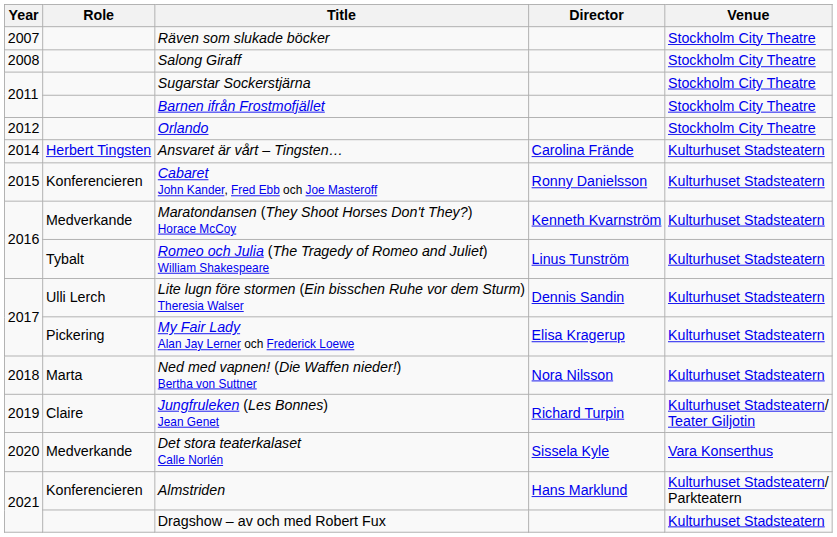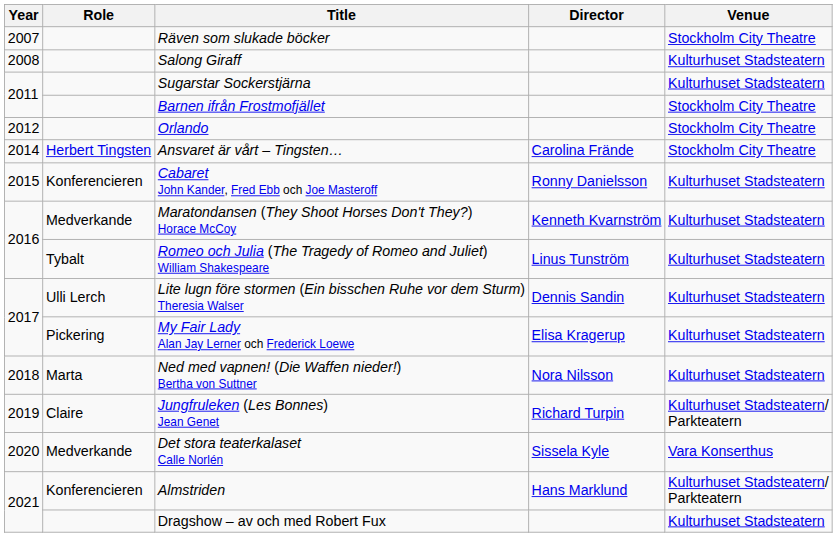 <table class=wikitable>
 <tr>
 <th>Year</th>
 <th>Role</th>
 <th>Title</th>
 <th>Director</th>
 <th>Venue</th>
 </tr>
 <tr>
 <td>2007</td>
 <td></td>
 <td><em>Räven som slukade böcker</em> <br></td>
 <td></td>
 <td><a href='#'>Stockholm City Theatre</a></td>
 </tr>
 <tr>
 <td>2008</td>
 <td></td>
 <td><em>Salong Giraff</em> <br></td>
 <td></td>
-<td><a href='#'>Stockholm City Theatre</a></td>
+<td><a href='#'>Kulturhuset Stadsteatern</a></td>
 </tr>
 <tr>
 <td rowspan=2>2011</td>
 <td></td>
 <td><em>Sugarstar Sockerstjärna</em> <br></td>
 <td></td>
-<td><a href='#'>Stockholm City Theatre</a></td>
+<td><a href='#'>Kulturhuset Stadsteatern</a></td>
 </tr>
 <tr>
 <td></td>
 <td><em><a href='#'>Barnen ifrån Frostmofjället</a></em> <br></td>
 <td></td>
 <td><a href='#'>Stockholm City Theatre</a></td>
 </tr>
 <tr>
 <td>2012</td>
 <td></td>
 <td><em><a href='#'>Orlando</a></em> <br></td>
 <td></td>
 <td><a href='#'>Stockholm City Theatre</a></td>
 </tr>
 <tr>
 <td>2014</td>
 <td><a href='#'>Herbert Tingsten</a></td>
 <td><em>Ansvaret är vårt – Tingsten…</em></td>
 <td><a href='#'>Carolina Frände</a></td>
-<td><a href='#'>Kulturhuset Stadsteatern</a></td>
+<td><a href='#'>Stockholm City Theatre</a></td>
 </tr>
 <tr>
 <td>2015</td>
 <td>Konferencieren</td>
 <td><em><a href='#'>Cabaret</a></em> <br><small> <a href='#'>John Kander</a>, <a href='#'>Fred Ebb</a> och <a href='#'>Joe Masteroff</a></small></td>
 <td><a href='#'>Ronny Danielsson</a></td>
 <td><a href='#'>Kulturhuset Stadsteatern</a></td>
 </tr>
 <tr>
 <td rowspan=2>2016</td>
 <td>Medverkande</td>
 <td><em>Maratondansen</em> (<em>They Shoot Horses Don't They?</em>) <br><small> <a href='#'>Horace McCoy</a></small></td>
 <td><a href='#'>Kenneth Kvarnström</a></td>
 <td><a href='#'>Kulturhuset Stadsteatern</a></td>
 </tr>
 <tr>
 <td>Tybalt</td>
 <td><em><a href='#'>Romeo och Julia</a></em> (<em>The Tragedy of Romeo and Juliet</em>) <br><small> <a href='#'>William Shakespeare</a></small></td>
 <td><a href='#'>Linus Tunström</a></td>
 <td><a href='#'>Kulturhuset Stadsteatern</a></td>
 </tr>
 <tr>
 <td rowspan=2>2017</td>
 <td>Ulli Lerch</td>
 <td><em>Lite lugn före stormen</em> (<em>Ein bisschen Ruhe vor dem Sturm</em>) <br><small><a href='#'>Theresia Walser</a></small></td>
 <td><a href='#'>Dennis Sandin</a></td>
 <td><a href='#'>Kulturhuset Stadsteatern</a></td>
 </tr>
 <tr>
 <td>Pickering</td>
 <td><em><a href='#'>My Fair Lady</a></em> <br><small> <a href='#'>Alan Jay Lerner</a> och <a href='#'>Frederick Loewe</a></small></td>
 <td><a href='#'>Elisa Kragerup</a></td>
 <td><a href='#'>Kulturhuset Stadsteatern</a></td>
 </tr>
 <tr>
 <td>2018</td>
 <td>Marta</td>
 <td><em>Ned med vapnen!</em> (<em>Die Waffen nieder!</em>) <br><small><a href='#'>Bertha von Suttner</a></small></td>
 <td><a href='#'>Nora Nilsson</a></td>
 <td><a href='#'>Kulturhuset Stadsteatern</a></td>
 </tr>
 <tr>
 <td>2019</td>
 <td>Claire</td>
 <td><em><a href='#'>Jungfruleken</a></em> (<em>Les Bonnes</em>) <br><small> <a href='#'>Jean Genet</a></small></td>
 <td><a href='#'>Richard Turpin</a></td>
-<td><a href='#'>Kulturhuset Stadsteatern</a>/<br> <a href='#'>Teater Giljotin</a></td>
+<td><a href='#'>Kulturhuset Stadsteatern</a>/<br>Parkteatern</td>
 </tr>
 <tr>
 <td>2020</td>
 <td>Medverkande</td>
 <td><em>Det stora teaterkalaset</em> <br><small> <a href='#'>Calle Norlén</a></small></td>
 <td><a href='#'>Sissela Kyle</a></td>
 <td><a href='#'>Vara Konserthus</a></td>
 </tr>
 <tr>
 <td rowspan="2">2021</td>
 <td>Konferencieren</td>
 <td><em>Almstriden</em></td>
 <td><a href='#'>Hans Marklund</a></td>
 <td><a href='#'>Kulturhuset Stadsteatern</a>/<br>Parkteatern</td>
 </tr>
 <tr>
 <td></td>
 <td>Dragshow – av och med Robert Fux</td>
 <td></td>
 <td><a href='#'>Kulturhuset Stadsteatern</a></td>
 </tr>
 </table>
